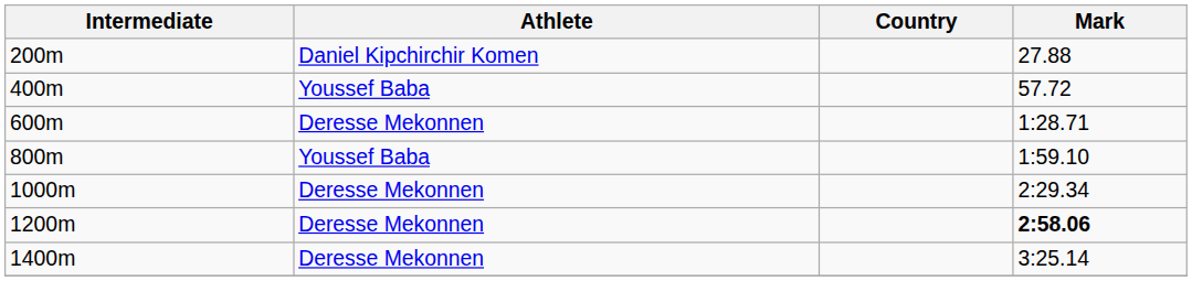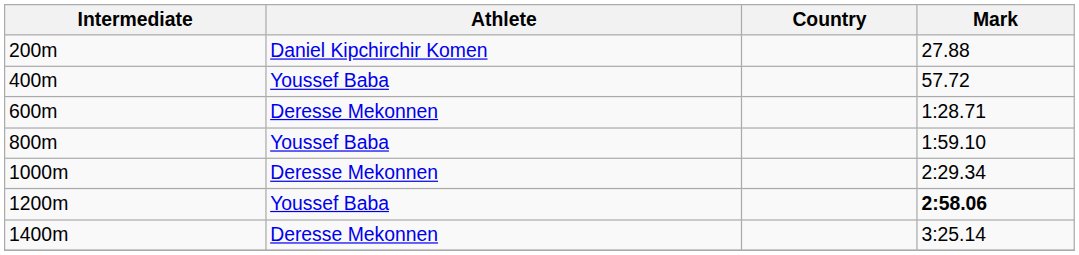 <table class="wikitable" width=70%>
 <tr>
 <th>Intermediate</th>
 <th>Athlete</th>
 <th>Country</th>
 <th>Mark</th>
 </tr>
 <tr>
 <td>200m</td>
 <td><a href='#'>Daniel Kipchirchir Komen</a></td>
 <td></td>
 <td>27.88</td>
 </tr>
 <tr>
 <td>400m</td>
 <td><a href='#'>Youssef Baba</a></td>
 <td></td>
 <td>57.72</td>
 </tr>
 <tr>
 <td>600m</td>
 <td><a href='#'>Deresse Mekonnen</a></td>
 <td></td>
 <td>1:28.71</td>
 </tr>
 <tr>
 <td>800m</td>
 <td><a href='#'>Youssef Baba</a></td>
 <td></td>
 <td>1:59.10</td>
 </tr>
 <tr>
 <td>1000m</td>
 <td><a href='#'>Deresse Mekonnen</a></td>
 <td></td>
 <td>2:29.34</td>
 </tr>
 <tr>
 <td>1200m</td>
-<td><a href='#'>Deresse Mekonnen</a></td>
+<td><a href='#'>Youssef Baba</a></td>
 <td></td>
 <td><strong>2:58.06</strong></td>
 </tr>
 <tr>
 <td>1400m</td>
 <td><a href='#'>Deresse Mekonnen</a></td>
 <td></td>
 <td>3:25.14</td>
 </tr>
 <tr>
 </tr>
 </table>
